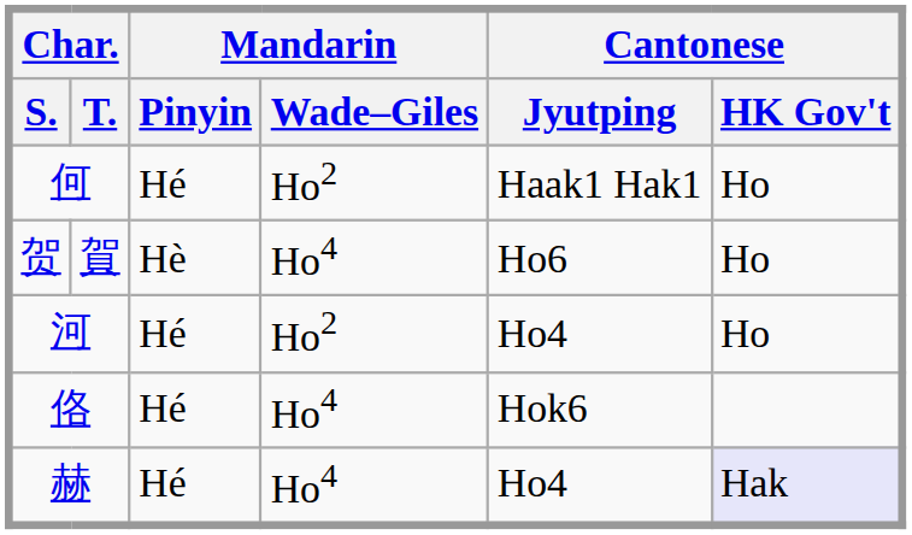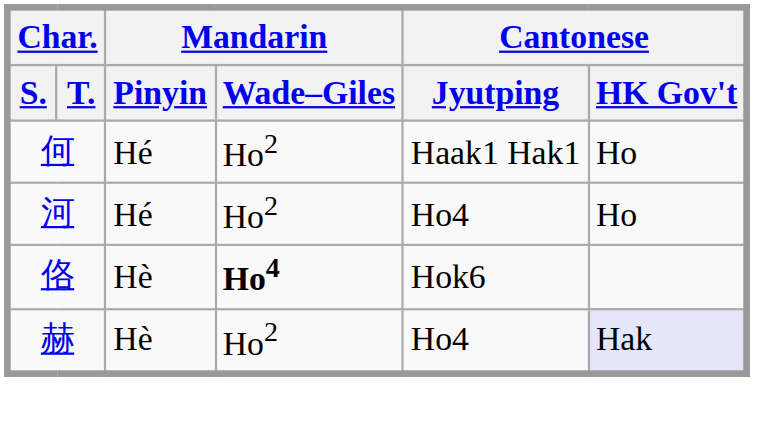 <table class="wikitable" style="border:#999 solid; font-size:95%;">
 <tr style="background:#ccc;">
 <th colspan="2"><a href='#'>Char.</a></th>
 <th colspan="2"><a href='#'>Mandarin</a></th>
 <th colspan="2"><a href='#'>Cantonese</a></th>
 </tr>
 <tr style="background:#ddd;">
 <th><a href='#'>S.</a></th>
 <th><a href='#'>T.</a></th>
 <th><a href='#'>Pinyin</a></th>
 <th><a href='#'>Wade–Giles</a></th>
 <th><a href='#'>Jyutping</a></th>
 <th><a href='#'>HK Gov't</a></th>
 </tr>
 <tr>
 <td colspan="2" style="text-align:center;"><a href='#'>何</a></td>
 <td>Hé</td>
 <td>Ho<sup>2</sup></td>
 <td>Haak1 Hak1</td>
 <td>Ho</td>
 </tr>
 <tr>
-<td><a href='#'>贺</a></td>
-<td><a href='#'>賀</a></td>
-<td>Hè</td>
-<td>Ho<sup>4</sup></td>
-<td>Ho6</td>
-<td>Ho</td>
-</tr>
-<tr>
 <td colspan="2" style="text-align:center;"><a href='#'>河</a></td>
 <td>Hé</td>
 <td>Ho<sup>2</sup></td>
 <td>Ho4</td>
 <td>Ho</td>
 </tr>
 <tr>
 <td colspan="2" style="text-align:center;"><a href='#'>佫</a></td>
-<td>Hé</td>
-<td>Ho<sup>4</sup></td>
+<td>Hè</td>
+<td><strong>Ho<sup>4</sup></strong></td>
 <td>Hok6</td>
 <td></td>
 </tr>
 <tr>
 <td colspan="2" style="text-align:center;"><a href='#'>赫</a></td>
-<td>Hé</td>
-<td>Ho<sup>4</sup></td>
+<td>Hè</td>
+<td>Ho<sup>2</sup></td>
 <td>Ho4</td>
 <td style="background: lavender;">Hak</td>
 </tr>
 </table>
